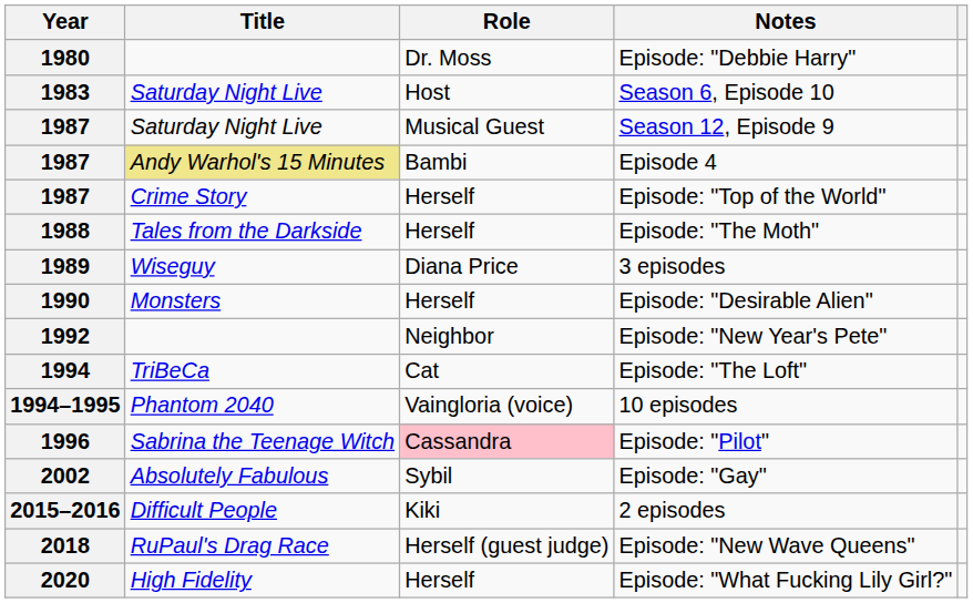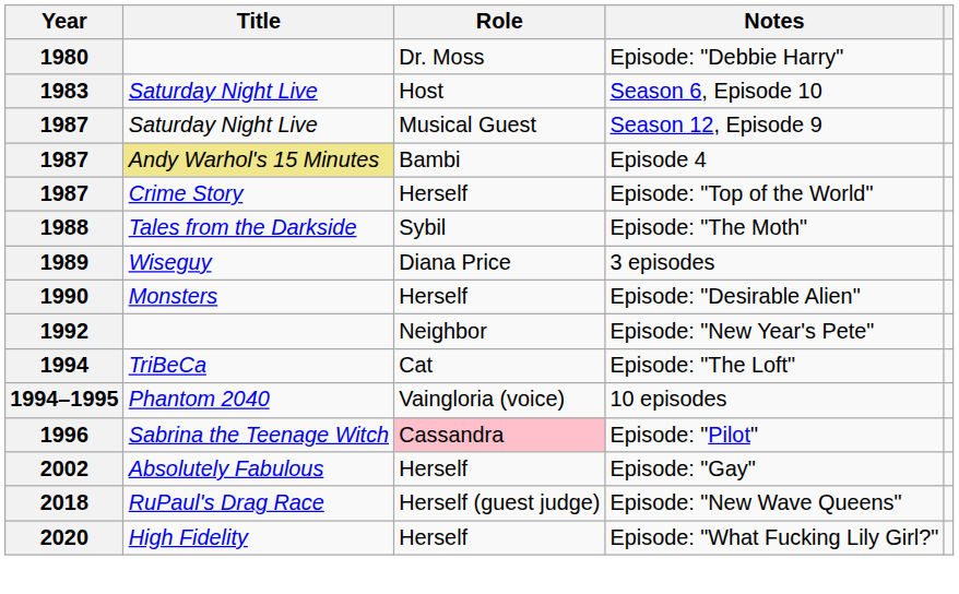 <table class="wikitable sortable plainrowheaders">
 <tr>
 <th>Year</th>
 <th>Title</th>
 <th>Role</th>
 <th class="unsortable">Notes</th>
 <th class="unsortable"></th>
 </tr>
 <tr>
 <th scope="row">1980</th>
 <td><em></em></td>
 <td>Dr. Moss</td>
 <td>Episode: "Debbie Harry"</td>
 <td style="text-align:center;"></td>
 </tr>
 <tr>
 <th scope="row">1983</th>
 <td><em><a href='#'>Saturday Night Live</a></em></td>
 <td>Host</td>
 <td><a href='#'>Season 6</a>, Episode 10</td>
 <td style="text-align:center;"></td>
 </tr>
 <tr>
 <th scope="row">1987</th>
 <td><em>Saturday Night Live</em></td>
 <td>Musical Guest</td>
 <td><a href='#'>Season 12</a>, Episode 9</td>
 <td style="text-align:center;"></td>
 </tr>
 <tr>
 <th scope="row">1987</th>
 <td style="background: khaki;"><em>Andy Warhol's 15 Minutes</em></td>
 <td>Bambi</td>
 <td>Episode 4</td>
 <td style="text-align:center;"></td>
 </tr>
 <tr>
 <th scope="row">1987</th>
 <td><em><a href='#'>Crime Story</a></em></td>
 <td>Herself</td>
 <td>Episode: "Top of the World"</td>
 <td style="text-align:center;"></td>
 </tr>
 <tr>
 <th scope="row">1988</th>
 <td><em><a href='#'>Tales from the Darkside</a></em></td>
-<td>Herself</td>
+<td>Sybil</td>
 <td>Episode: "The Moth"</td>
 <td style="text-align:center;"></td>
 </tr>
 <tr>
 <th scope="row">1989</th>
 <td><em><a href='#'>Wiseguy</a></em></td>
 <td>Diana Price</td>
 <td>3 episodes</td>
 <td style="text-align:center;"></td>
 </tr>
 <tr>
 <th scope="row">1990</th>
 <td><em><a href='#'>Monsters</a></em></td>
 <td>Herself</td>
 <td>Episode: "Desirable Alien"</td>
 <td style="text-align:center;"></td>
 </tr>
 <tr>
 <th scope="row">1992</th>
 <td><em></em></td>
 <td>Neighbor</td>
 <td>Episode: "New Year's Pete"</td>
 <td style="text-align:center;"></td>
 </tr>
 <tr>
 <th scope="row">1994</th>
 <td><em><a href='#'>TriBeCa</a></em></td>
 <td>Cat</td>
 <td>Episode: "The Loft"</td>
 <td style="text-align:center;"></td>
 </tr>
 <tr>
 <th scope="row">1994–1995</th>
 <td><em><a href='#'>Phantom 2040</a></em></td>
 <td>Vaingloria (voice)</td>
 <td>10 episodes</td>
 <td style="text-align:center;"></td>
 </tr>
 <tr>
 <th scope="row">1996</th>
 <td><em><a href='#'>Sabrina the Teenage Witch</a></em></td>
 <td style="background: pink;">Cassandra</td>
 <td>Episode: "<a href='#'>Pilot</a>"</td>
 <td style="text-align:center;"></td>
 </tr>
 <tr>
 <th scope="row">2002</th>
 <td><em><a href='#'>Absolutely Fabulous</a></em></td>
-<td>Sybil</td>
+<td>Herself</td>
 <td>Episode: "Gay"</td>
-<td style="text-align:center;"></td>
-</tr>
-<tr>
-<th scope="row">2015–2016</th>
-<td><em><a href='#'>Difficult People</a></em></td>
-<td>Kiki</td>
-<td>2 episodes</td>
 <td style="text-align:center;"></td>
 </tr>
 <tr>
 <th scope="row">2018</th>
 <td><em><a href='#'>RuPaul's Drag Race</a></em></td>
 <td>Herself (guest judge)</td>
 <td>Episode: "New Wave Queens"</td>
 <td style="text-align:center;"></td>
 </tr>
 <tr>
 <th scope="row">2020</th>
 <td><em><a href='#'>High Fidelity</a></em></td>
 <td>Herself</td>
 <td>Episode: "What Fucking Lily Girl?"</td>
 <td style="text-align:center;"></td>
 </tr>
 </table>
